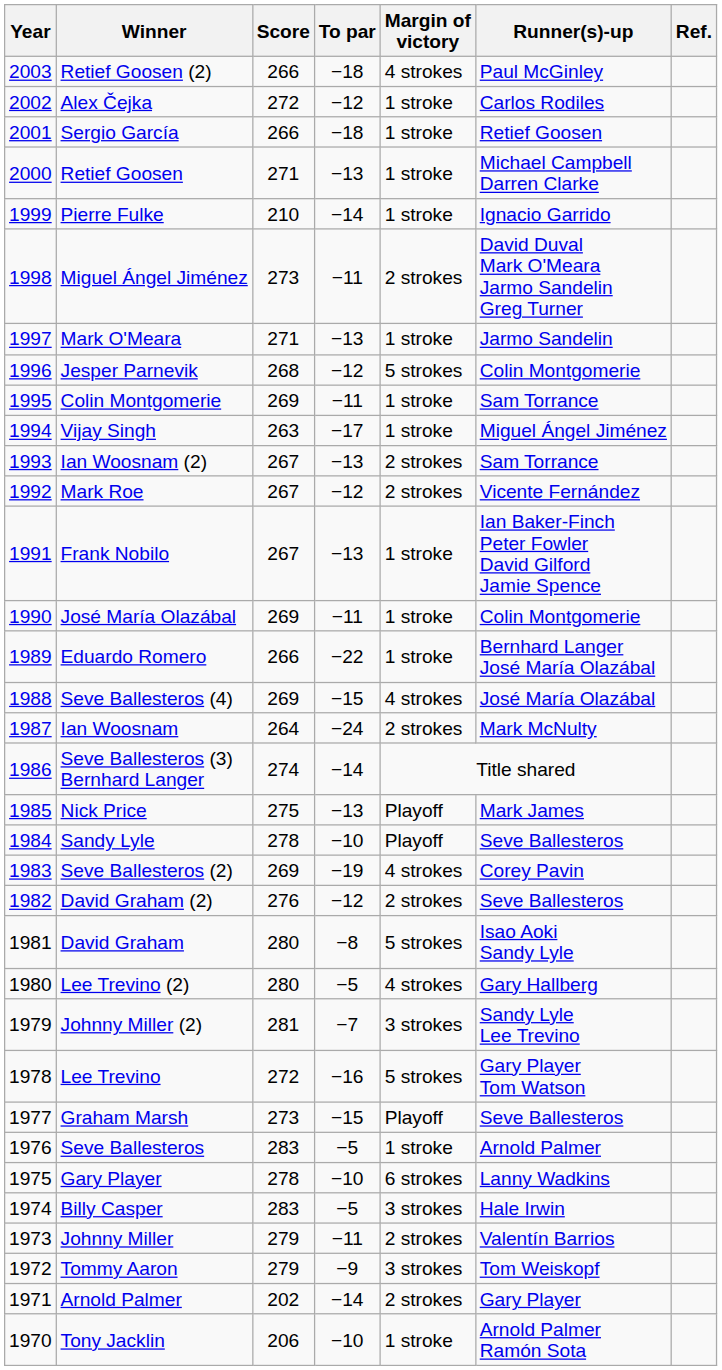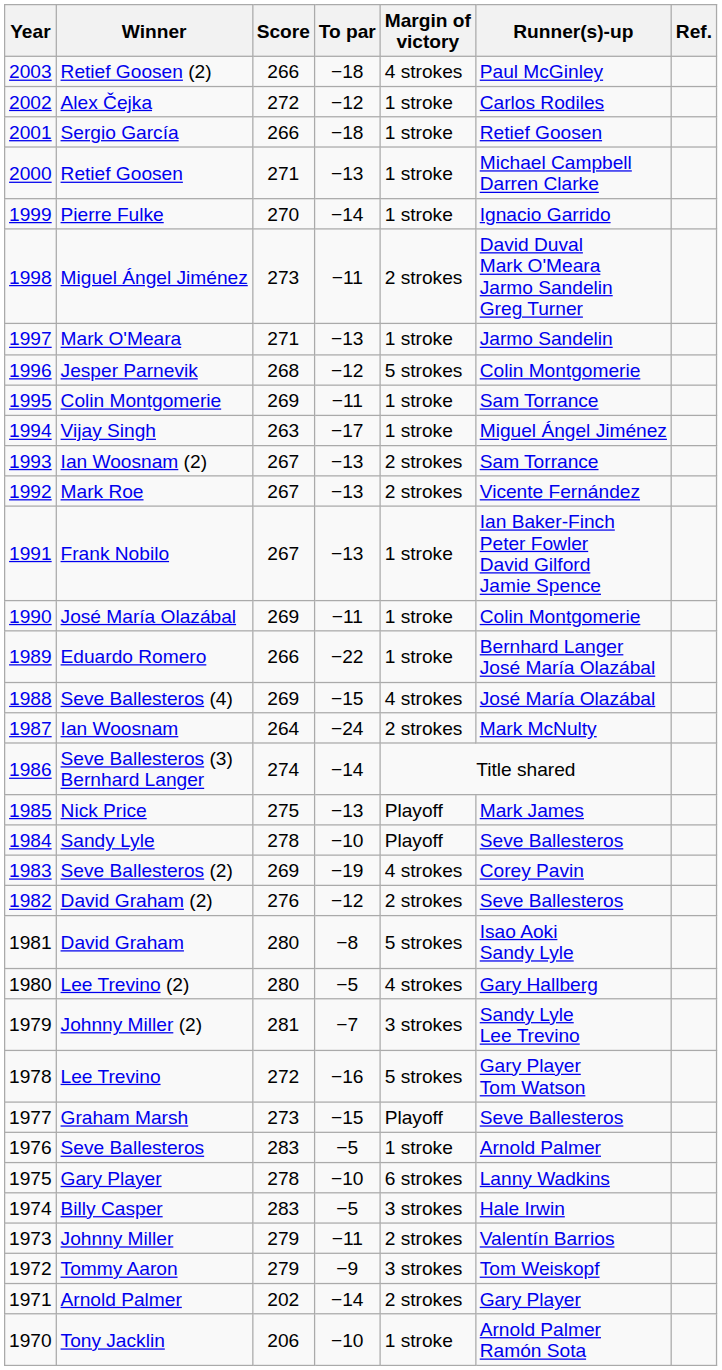 <table class=wikitable style="font-size:95%">
 <tr>
 <th>Year</th>
 <th>Winner</th>
 <th>Score</th>
 <th>To par</th>
 <th>Margin of<br>victory</th>
 <th>Runner(s)-up</th>
 <th>Ref.</th>
 </tr>
 <tr>
 <td><a href='#'>2003</a></td>
 <td> <a href='#'>Retief Goosen</a> (2)</td>
 <td align=center>266</td>
 <td align=center>−18</td>
 <td>4 strokes</td>
 <td> <a href='#'>Paul McGinley</a></td>
 <td></td>
 </tr>
 <tr>
 <td><a href='#'>2002</a></td>
 <td> <a href='#'>Alex Čejka</a></td>
 <td align=center>272</td>
 <td align=center>−12</td>
 <td>1 stroke</td>
 <td> <a href='#'>Carlos Rodiles</a></td>
 <td></td>
 </tr>
 <tr>
 <td><a href='#'>2001</a></td>
 <td> <a href='#'>Sergio García</a></td>
 <td align=center>266</td>
 <td align=center>−18</td>
 <td>1 stroke</td>
 <td> <a href='#'>Retief Goosen</a></td>
 <td></td>
 </tr>
 <tr>
 <td><a href='#'>2000</a></td>
 <td> <a href='#'>Retief Goosen</a></td>
 <td align=center>271</td>
 <td align=center>−13</td>
 <td>1 stroke</td>
 <td> <a href='#'>Michael Campbell</a><br> <a href='#'>Darren Clarke</a></td>
 <td></td>
 </tr>
 <tr>
 <td><a href='#'>1999</a></td>
 <td> <a href='#'>Pierre Fulke</a></td>
-<td align=center>210</td>
+<td align=center>270</td>
 <td align=center>−14</td>
 <td>1 stroke</td>
 <td> <a href='#'>Ignacio Garrido</a></td>
 <td></td>
 </tr>
 <tr>
 <td><a href='#'>1998</a></td>
 <td> <a href='#'>Miguel Ángel Jiménez</a></td>
 <td align=center>273</td>
 <td align=center>−11</td>
 <td>2 strokes</td>
 <td> <a href='#'>David Duval</a><br> <a href='#'>Mark O'Meara</a><br> <a href='#'>Jarmo Sandelin</a><br> <a href='#'>Greg Turner</a></td>
 <td></td>
 </tr>
 <tr>
 <td><a href='#'>1997</a></td>
 <td> <a href='#'>Mark O'Meara</a></td>
 <td align=center>271</td>
 <td align=center>−13</td>
 <td>1 stroke</td>
 <td> <a href='#'>Jarmo Sandelin</a></td>
 <td></td>
 </tr>
 <tr>
 <td><a href='#'>1996</a></td>
 <td> <a href='#'>Jesper Parnevik</a></td>
 <td align=center>268</td>
 <td align=center>−12</td>
 <td>5 strokes</td>
 <td> <a href='#'>Colin Montgomerie</a></td>
 <td></td>
 </tr>
 <tr>
 <td><a href='#'>1995</a></td>
 <td> <a href='#'>Colin Montgomerie</a></td>
 <td align=center>269</td>
 <td align=center>−11</td>
 <td>1 stroke</td>
 <td> <a href='#'>Sam Torrance</a></td>
 <td></td>
 </tr>
 <tr>
 <td><a href='#'>1994</a></td>
 <td> <a href='#'>Vijay Singh</a></td>
 <td align=center>263</td>
 <td align=center>−17</td>
 <td>1 stroke</td>
 <td> <a href='#'>Miguel Ángel Jiménez</a></td>
 <td></td>
 </tr>
 <tr>
 <td><a href='#'>1993</a></td>
 <td> <a href='#'>Ian Woosnam</a> (2)</td>
 <td align=center>267</td>
 <td align=center>−13</td>
 <td>2 strokes</td>
 <td> <a href='#'>Sam Torrance</a></td>
 <td></td>
 </tr>
 <tr>
 <td><a href='#'>1992</a></td>
 <td> <a href='#'>Mark Roe</a></td>
 <td align=center>267</td>
-<td align=center>−12</td>
+<td align=center>−13</td>
 <td>2 strokes</td>
 <td> <a href='#'>Vicente Fernández</a></td>
 <td></td>
 </tr>
 <tr>
 <td><a href='#'>1991</a></td>
 <td> <a href='#'>Frank Nobilo</a></td>
 <td align=center>267</td>
 <td align=center>−13</td>
 <td>1 stroke</td>
 <td> <a href='#'>Ian Baker-Finch</a><br> <a href='#'>Peter Fowler</a><br> <a href='#'>David Gilford</a><br> <a href='#'>Jamie Spence</a></td>
 <td></td>
 </tr>
 <tr>
 <td><a href='#'>1990</a></td>
 <td> <a href='#'>José María Olazábal</a></td>
 <td align=center>269</td>
 <td align=center>−11</td>
 <td>1 stroke</td>
 <td> <a href='#'>Colin Montgomerie</a></td>
 <td></td>
 </tr>
 <tr>
 <td><a href='#'>1989</a></td>
 <td> <a href='#'>Eduardo Romero</a></td>
 <td align=center>266</td>
 <td align=center>−22</td>
 <td>1 stroke</td>
 <td> <a href='#'>Bernhard Langer</a><br> <a href='#'>José María Olazábal</a></td>
 <td></td>
 </tr>
 <tr>
 <td><a href='#'>1988</a></td>
 <td> <a href='#'>Seve Ballesteros</a> (4)</td>
 <td align=center>269</td>
 <td align=center>−15</td>
 <td>4 strokes</td>
 <td> <a href='#'>José María Olazábal</a></td>
 <td></td>
 </tr>
 <tr>
 <td><a href='#'>1987</a></td>
 <td> <a href='#'>Ian Woosnam</a></td>
 <td align=center>264</td>
 <td align=center>−24</td>
 <td>2 strokes</td>
 <td> <a href='#'>Mark McNulty</a></td>
 <td></td>
 </tr>
 <tr>
 <td><a href='#'>1986</a></td>
 <td> <a href='#'>Seve Ballesteros</a> (3)<br> <a href='#'>Bernhard Langer</a></td>
 <td align=center>274</td>
 <td align=center>−14</td>
 <td colspan=2 align=center>Title shared</td>
 <td></td>
 </tr>
 <tr>
 <td><a href='#'>1985</a></td>
 <td> <a href='#'>Nick Price</a></td>
 <td align=center>275</td>
 <td align=center>−13</td>
 <td>Playoff</td>
 <td> <a href='#'>Mark James</a></td>
 <td></td>
 </tr>
 <tr>
 <td><a href='#'>1984</a></td>
 <td> <a href='#'>Sandy Lyle</a></td>
 <td align=center>278</td>
 <td align=center>−10</td>
 <td>Playoff</td>
 <td> <a href='#'>Seve Ballesteros</a></td>
 <td></td>
 </tr>
 <tr>
 <td><a href='#'>1983</a></td>
 <td> <a href='#'>Seve Ballesteros</a> (2)</td>
 <td align=center>269</td>
 <td align=center>−19</td>
 <td>4 strokes</td>
 <td> <a href='#'>Corey Pavin</a></td>
 <td></td>
 </tr>
 <tr>
 <td><a href='#'>1982</a></td>
 <td> <a href='#'>David Graham</a> (2)</td>
 <td align=center>276</td>
 <td align=center>−12</td>
 <td>2 strokes</td>
 <td> <a href='#'>Seve Ballesteros</a></td>
 <td></td>
 </tr>
 <tr>
 <td>1981</td>
 <td> <a href='#'>David Graham</a></td>
 <td align=center>280</td>
 <td align=center>−8</td>
 <td>5 strokes</td>
 <td> <a href='#'>Isao Aoki</a><br> <a href='#'>Sandy Lyle</a></td>
 <td></td>
 </tr>
 <tr>
 <td>1980</td>
 <td> <a href='#'>Lee Trevino</a> (2)</td>
 <td align=center>280</td>
 <td align=center>−5</td>
 <td>4 strokes</td>
 <td> <a href='#'>Gary Hallberg</a></td>
 <td></td>
 </tr>
 <tr>
 <td>1979</td>
 <td> <a href='#'>Johnny Miller</a> (2)</td>
 <td align=center>281</td>
 <td align=center>−7</td>
 <td>3 strokes</td>
 <td> <a href='#'>Sandy Lyle</a><br> <a href='#'>Lee Trevino</a></td>
 <td></td>
 </tr>
 <tr>
 <td>1978</td>
 <td> <a href='#'>Lee Trevino</a></td>
 <td align=center>272</td>
 <td align=center>−16</td>
 <td>5 strokes</td>
 <td> <a href='#'>Gary Player</a><br> <a href='#'>Tom Watson</a></td>
 <td></td>
 </tr>
 <tr>
 <td>1977</td>
 <td> <a href='#'>Graham Marsh</a></td>
 <td align=center>273</td>
 <td align=center>−15</td>
 <td>Playoff</td>
 <td> <a href='#'>Seve Ballesteros</a></td>
 <td></td>
 </tr>
 <tr>
 <td>1976</td>
 <td> <a href='#'>Seve Ballesteros</a></td>
 <td align=center>283</td>
 <td align=center>−5</td>
 <td>1 stroke</td>
 <td> <a href='#'>Arnold Palmer</a></td>
 <td></td>
 </tr>
 <tr>
 <td>1975</td>
 <td> <a href='#'>Gary Player</a></td>
 <td align=center>278</td>
 <td align=center>−10</td>
 <td>6 strokes</td>
 <td> <a href='#'>Lanny Wadkins</a></td>
 <td></td>
 </tr>
 <tr>
 <td>1974</td>
 <td> <a href='#'>Billy Casper</a></td>
 <td align=center>283</td>
 <td align=center>−5</td>
 <td>3 strokes</td>
 <td> <a href='#'>Hale Irwin</a></td>
 <td></td>
 </tr>
 <tr>
 <td>1973</td>
 <td> <a href='#'>Johnny Miller</a></td>
 <td align=center>279</td>
 <td align=center>−11</td>
 <td>2 strokes</td>
 <td> <a href='#'>Valentín Barrios</a></td>
 <td></td>
 </tr>
 <tr>
 <td>1972</td>
 <td> <a href='#'>Tommy Aaron</a></td>
 <td align=center>279</td>
 <td align=center>−9</td>
 <td>3 strokes</td>
 <td> <a href='#'>Tom Weiskopf</a></td>
 <td></td>
 </tr>
 <tr>
 <td>1971</td>
 <td> <a href='#'>Arnold Palmer</a></td>
 <td align=center>202</td>
 <td align=center>−14</td>
 <td>2 strokes</td>
 <td> <a href='#'>Gary Player</a></td>
 <td></td>
 </tr>
 <tr>
 <td>1970</td>
 <td> <a href='#'>Tony Jacklin</a></td>
 <td align=center>206</td>
 <td align=center>−10</td>
 <td>1 stroke</td>
 <td> <a href='#'>Arnold Palmer</a><br> <a href='#'>Ramón Sota</a></td>
 <td></td>
 </tr>
 </table>
